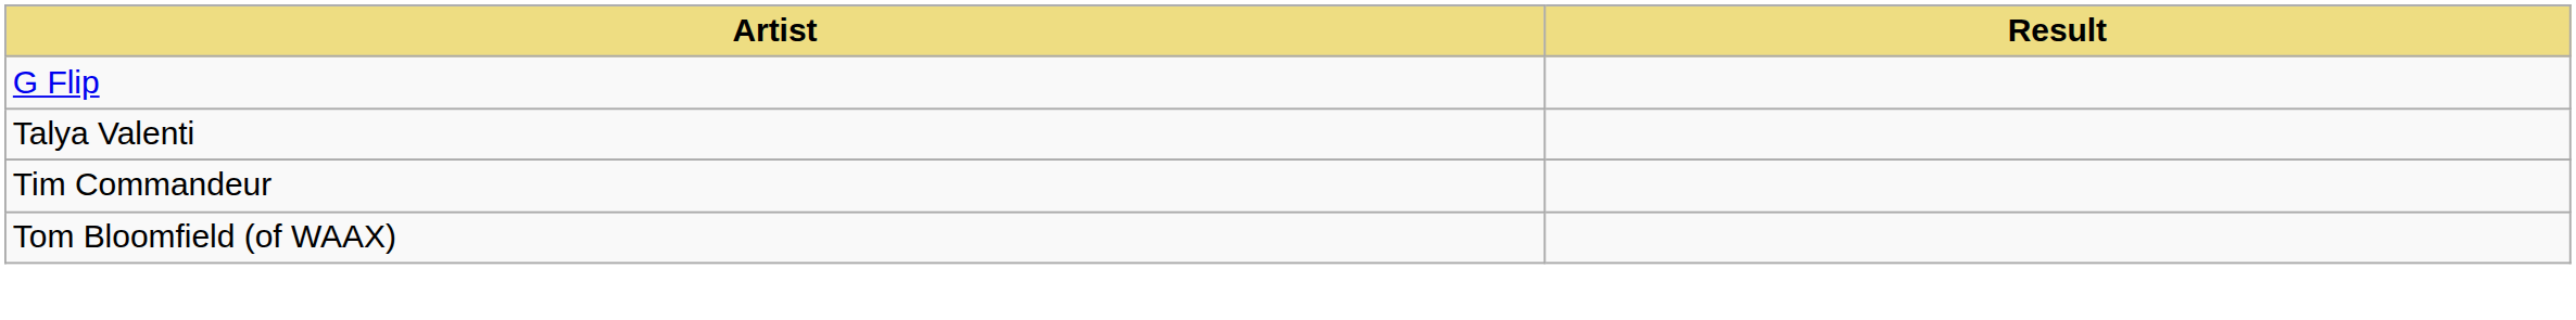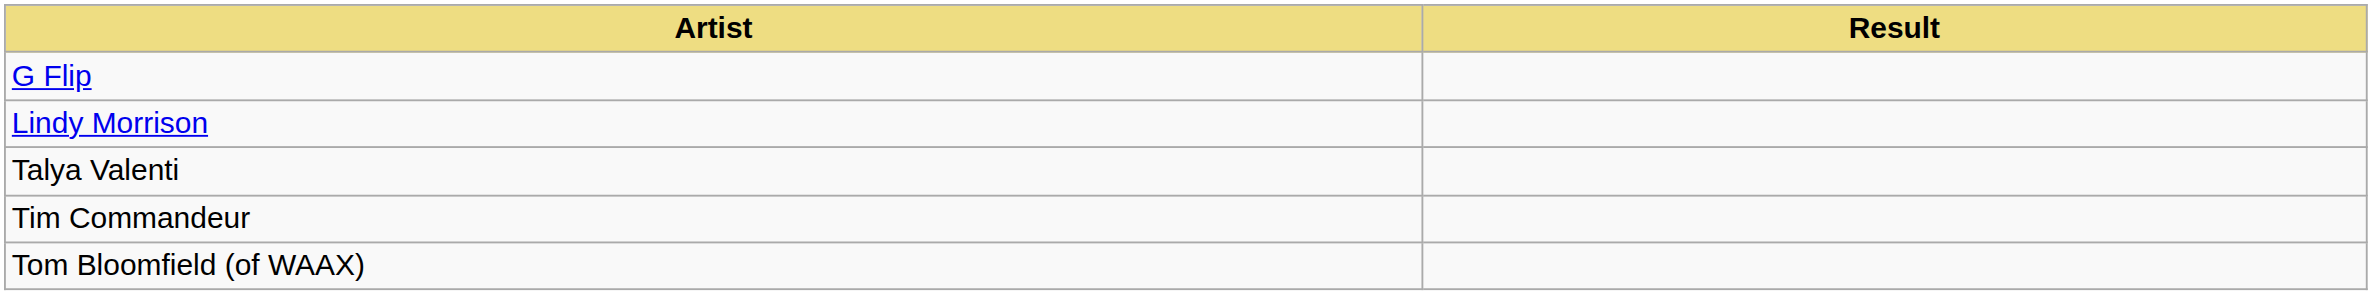 <table class="wikitable" width=100%>
 <tr>
 <th style="width:15%;background:#EEDD82;">Artist</th>
 <th style="width:10%;background:#EEDD82;">Result</th>
 </tr>
 <tr>
 <td><a href='#'>G Flip</a></td>
+<td></td>
+</tr>
+<tr>
+<td><a href='#'>Lindy Morrison</a></td>
 <td></td>
 </tr>
 <tr>
 <td>Talya Valenti</td>
 <td></td>
 </tr>
 <tr>
 <td>Tim Commandeur</td>
 <td></td>
 </tr>
 <tr>
 <td>Tom Bloomfield (of WAAX)</td>
 <td></td>
 </tr>
 </table>
